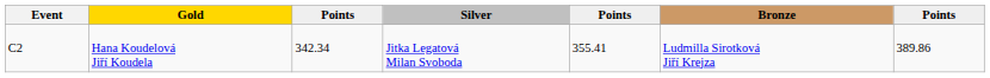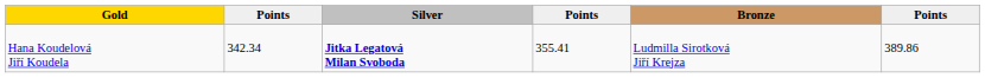 <table class="wikitable" width=100%>
 <tr>
-<th>Event</th>
 <td align=center bgcolor="gold"><strong>Gold</strong></td>
 <td align=center bgcolor="EFEFEF"><strong>Points</strong></td>
 <td align=center bgcolor="silver"><strong>Silver</strong></td>
 <td align=center bgcolor="EFEFEF"><strong>Points</strong></td>
 <td align=center bgcolor="CC9966"><strong>Bronze</strong></td>
 <td align=center bgcolor="EFEFEF"><strong>Points</strong></td>
 </tr>
 <tr>
-<td>C2</td>
 <td><br><a href='#'>Hana Koudelová</a><br><a href='#'>Jiří Koudela</a></td>
 <td>342.34</td>
-<td><br><a href='#'>Jitka Legatová</a><br><a href='#'>Milan Svoboda</a></td>
+<td><strong><br><a href='#'>Jitka Legatová</a><br><a href='#'>Milan Svoboda</a></strong></td>
 <td>355.41</td>
 <td><br><a href='#'>Ludmilla Sirotková</a><br><a href='#'>Jiří Krejza</a></td>
 <td>389.86</td>
 </tr>
 </table>
